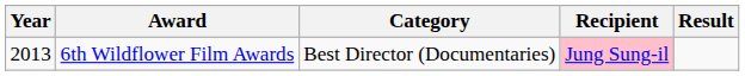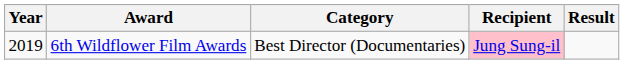 <table class="wikitable">
 <tr>
 <th>Year</th>
 <th>Award</th>
 <th>Category</th>
 <th>Recipient</th>
 <th>Result</th>
 </tr>
 <tr>
-<td>2013</td>
+<td>2019</td>
 <td><a href='#'>6th Wildflower Film Awards</a></td>
 <td>Best Director (Documentaries)</td>
 <td style="background: pink;"><a href='#'>Jung Sung-il</a></td>
 <td></td>
 </tr>
 </table>
